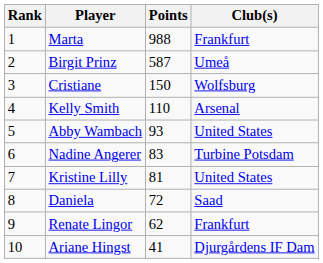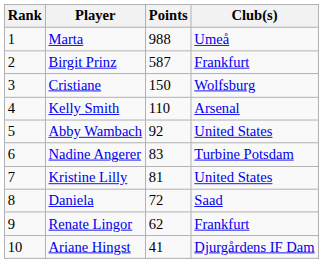 <table class="sortable wikitable">
 <tr>
 <th>Rank</th>
 <th>Player</th>
 <th>Points</th>
 <th>Club(s)</th>
 </tr>
 <tr>
 <td>1</td>
 <td> <a href='#'>Marta</a></td>
 <td>988</td>
-<td> <a href='#'>Frankfurt</a></td>
+<td> <a href='#'>Umeå</a></td>
 </tr>
 <tr>
 <td>2</td>
 <td> <a href='#'>Birgit Prinz</a></td>
 <td>587</td>
-<td> <a href='#'>Umeå</a></td>
+<td> <a href='#'>Frankfurt</a></td>
 </tr>
 <tr>
 <td>3</td>
 <td> <a href='#'>Cristiane</a></td>
 <td>150</td>
 <td> <a href='#'>Wolfsburg</a></td>
 </tr>
 <tr>
 <td>4</td>
 <td> <a href='#'>Kelly Smith</a></td>
 <td>110</td>
 <td> <a href='#'>Arsenal</a></td>
 </tr>
 <tr>
 <td>5</td>
 <td> <a href='#'>Abby Wambach</a></td>
-<td>93</td>
+<td>92</td>
 <td> <a href='#'>United States</a></td>
 </tr>
 <tr>
 <td>6</td>
 <td> <a href='#'>Nadine Angerer</a></td>
 <td>83</td>
 <td> <a href='#'>Turbine Potsdam</a></td>
 </tr>
 <tr>
 <td>7</td>
 <td> <a href='#'>Kristine Lilly</a></td>
 <td>81</td>
 <td> <a href='#'>United States</a></td>
 </tr>
 <tr>
 <td>8</td>
 <td> <a href='#'>Daniela</a></td>
 <td>72</td>
 <td> <a href='#'>Saad</a></td>
 </tr>
 <tr>
 <td>9</td>
 <td> <a href='#'>Renate Lingor</a></td>
 <td>62</td>
 <td> <a href='#'>Frankfurt</a></td>
 </tr>
 <tr>
 <td>10</td>
 <td> <a href='#'>Ariane Hingst</a></td>
 <td>41</td>
 <td> <a href='#'>Djurgårdens IF Dam</a></td>
 </tr>
 </table>
